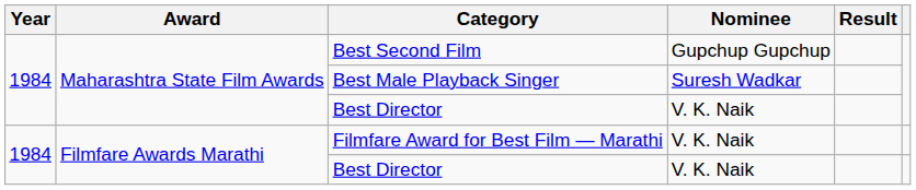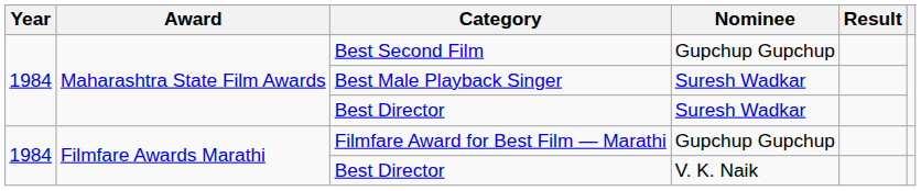 <table class="wikitable">
 <tr>
 <th>Year</th>
 <th>Award</th>
 <th>Category</th>
 <th>Nominee</th>
 <th>Result</th>
 <th scope="col" class="unsortable"></th>
 </tr>
 <tr>
 <td Rowspan="3"><a href='#'>1984</a></td>
 <td Rowspan="3"><a href='#'>Maharashtra State Film Awards</a></td>
 <td><a href='#'>Best Second Film</a></td>
 <td>Gupchup Gupchup</td>
 <td></td>
 <td Rowspan="3"></td>
 </tr>
 <tr>
 <td><a href='#'>Best Male Playback Singer</a></td>
 <td><a href='#'>Suresh Wadkar</a></td>
 <td></td>
 </tr>
 <tr>
 <td><a href='#'>Best Director</a></td>
-<td>V. K. Naik</td>
+<td><a href='#'>Suresh Wadkar</a></td>
 <td></td>
 </tr>
 <tr>
 <td Rowspan="2"><a href='#'>1984</a></td>
 <td Rowspan="2"><a href='#'>Filmfare Awards Marathi</a></td>
 <td><a href='#'>Filmfare Award for Best Film — Marathi</a></td>
-<td>V. K. Naik</td>
+<td>Gupchup Gupchup</td>
 <td></td>
 <td></td>
 </tr>
 <tr>
 <td><a href='#'>Best Director</a></td>
 <td>V. K. Naik</td>
 <td></td>
 <td></td>
 </tr>
 </table>
